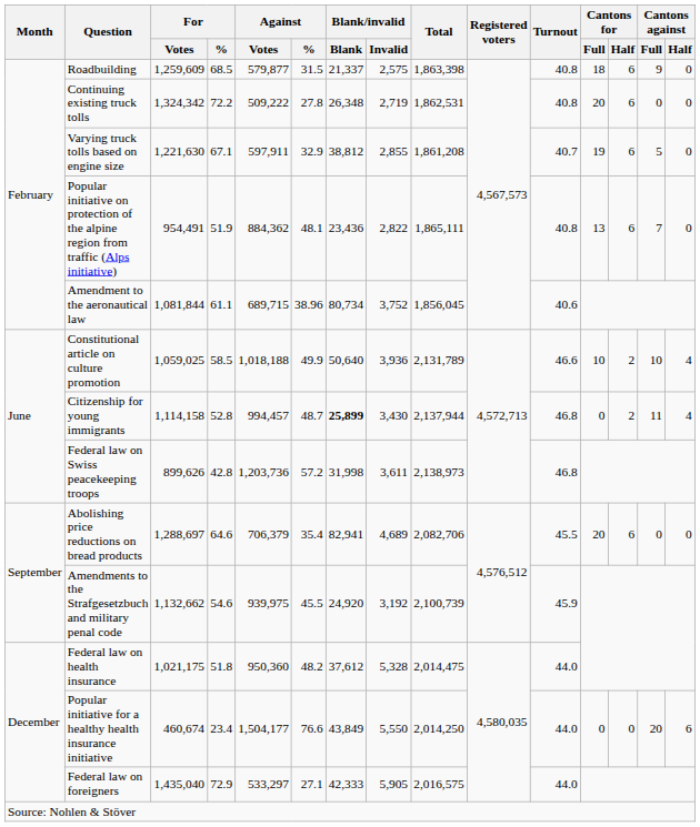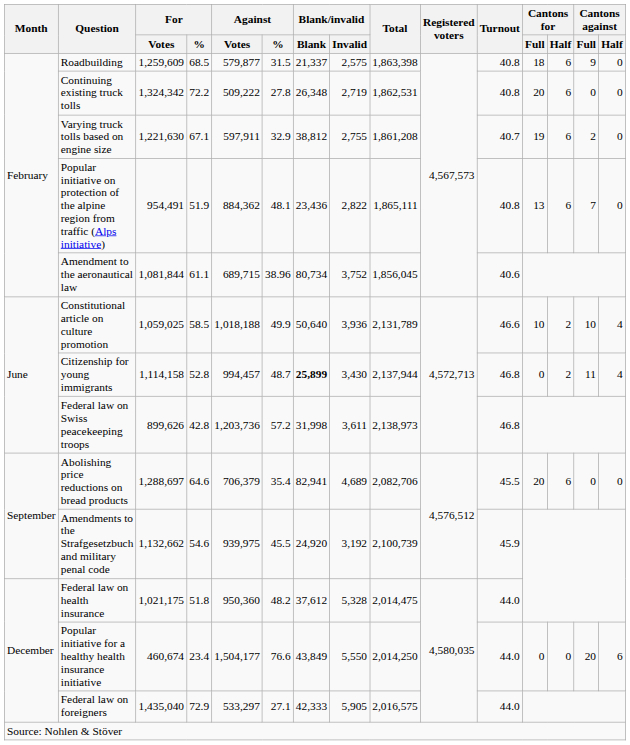 <table class=wikitable style=text-align:right>
 <tr>
 <th rowspan=2>Month</th>
 <th rowspan=2>Question</th>
 <th colspan=2>For</th>
 <th colspan=2>Against</th>
 <th colspan=2>Blank/invalid</th>
 <th rowspan=2>Total</th>
 <th rowspan=2>Registered<br>voters</th>
 <th rowspan=2>Turnout</th>
 <th colspan=2>Cantons for</th>
 <th colspan=2>Cantons against</th>
 </tr>
 <tr>
 <th>Votes</th>
 <th>%</th>
 <th>Votes</th>
 <th>%</th>
 <th>Blank</th>
 <th>Invalid</th>
 <th>Full</th>
 <th>Half</th>
 <th>Full</th>
 <th>Half</th>
 </tr>
 <tr>
 <td align=left rowspan=5>February</td>
 <td align=left>Roadbuilding</td>
 <td>1,259,609</td>
 <td>68.5</td>
 <td>579,877</td>
 <td>31.5</td>
 <td>21,337</td>
 <td>2,575</td>
 <td>1,863,398</td>
 <td rowspan=5>4,567,573</td>
 <td>40.8</td>
 <td>18</td>
 <td>6</td>
 <td>9</td>
 <td>0</td>
 </tr>
 <tr>
 <td align=left>Continuing existing truck tolls</td>
 <td>1,324,342</td>
 <td>72.2</td>
 <td>509,222</td>
 <td>27.8</td>
 <td>26,348</td>
 <td>2,719</td>
 <td>1,862,531</td>
 <td>40.8</td>
 <td>20</td>
 <td>6</td>
 <td>0</td>
 <td>0</td>
 </tr>
 <tr>
 <td align=left>Varying truck tolls based on engine size</td>
 <td>1,221,630</td>
 <td>67.1</td>
 <td>597,911</td>
 <td>32.9</td>
 <td>38,812</td>
-<td>2,855</td>
+<td>2,755</td>
 <td>1,861,208</td>
 <td>40.7</td>
 <td>19</td>
 <td>6</td>
-<td>5</td>
+<td>2</td>
 <td>0</td>
 </tr>
 <tr>
 <td align=left>Popular initiative on protection of the alpine region from traffic (<a href='#'>Alps initiative</a>)</td>
 <td>954,491</td>
 <td>51.9</td>
 <td>884,362</td>
 <td>48.1</td>
 <td>23,436</td>
 <td>2,822</td>
 <td>1,865,111</td>
 <td>40.8</td>
 <td>13</td>
 <td>6</td>
 <td>7</td>
 <td>0</td>
 </tr>
 <tr>
 <td align=left>Amendment to the aeronautical law</td>
 <td>1,081,844</td>
 <td>61.1</td>
 <td>689,715</td>
 <td>38.96</td>
 <td>80,734</td>
 <td>3,752</td>
 <td>1,856,045</td>
 <td>40.6</td>
 <td colspan=4></td>
 </tr>
 <tr>
 <td align=left rowspan=3>June</td>
 <td align=left>Constitutional article on culture promotion</td>
 <td>1,059,025</td>
 <td>58.5</td>
 <td>1,018,188</td>
 <td>49.9</td>
 <td>50,640</td>
 <td>3,936</td>
 <td>2,131,789</td>
 <td rowspan=3>4,572,713</td>
 <td>46.6</td>
 <td>10</td>
 <td>2</td>
 <td>10</td>
 <td>4</td>
 </tr>
 <tr>
 <td align=left>Citizenship for young immigrants</td>
 <td>1,114,158</td>
 <td>52.8</td>
 <td>994,457</td>
 <td>48.7</td>
 <td><strong>25,899</strong></td>
 <td>3,430</td>
 <td>2,137,944</td>
 <td>46.8</td>
 <td>0</td>
 <td>2</td>
 <td>11</td>
 <td>4</td>
 </tr>
 <tr>
 <td align=left>Federal law on Swiss peacekeeping troops</td>
 <td>899,626</td>
 <td>42.8</td>
 <td>1,203,736</td>
 <td>57.2</td>
 <td>31,998</td>
 <td>3,611</td>
 <td>2,138,973</td>
 <td>46.8</td>
 <td colspan=4></td>
 </tr>
 <tr>
 <td align=left rowspan=2>September</td>
 <td align=left>Abolishing price reductions on bread products</td>
 <td>1,288,697</td>
 <td>64.6</td>
 <td>706,379</td>
 <td>35.4</td>
 <td>82,941</td>
 <td>4,689</td>
 <td>2,082,706</td>
 <td rowspan=2>4,576,512</td>
 <td>45.5</td>
 <td>20</td>
 <td>6</td>
 <td>0</td>
 <td>0</td>
 </tr>
 <tr>
 <td align=left>Amendments to the Strafgesetzbuch and military penal code</td>
 <td>1,132,662</td>
 <td>54.6</td>
 <td>939,975</td>
 <td>45.5</td>
 <td>24,920</td>
 <td>3,192</td>
 <td>2,100,739</td>
 <td>45.9</td>
 <td colspan=4 rowspan=2></td>
 </tr>
 <tr>
 <td align=left rowspan=3>December</td>
 <td align=left>Federal law on health insurance</td>
 <td>1,021,175</td>
 <td>51.8</td>
 <td>950,360</td>
 <td>48.2</td>
 <td>37,612</td>
 <td>5,328</td>
 <td>2,014,475</td>
 <td rowspan=3>4,580,035</td>
 <td>44.0</td>
 </tr>
 <tr>
 <td align=left>Popular initiative for a healthy health insurance initiative</td>
 <td>460,674</td>
 <td>23.4</td>
 <td>1,504,177</td>
 <td>76.6</td>
 <td>43,849</td>
 <td>5,550</td>
 <td>2,014,250</td>
 <td>44.0</td>
 <td>0</td>
 <td>0</td>
 <td>20</td>
 <td>6</td>
 </tr>
 <tr>
 <td align=left>Federal law on foreigners</td>
 <td>1,435,040</td>
 <td>72.9</td>
 <td>533,297</td>
 <td>27.1</td>
 <td>42,333</td>
 <td>5,905</td>
 <td>2,016,575</td>
 <td>44.0</td>
 <td colspan=4></td>
 </tr>
 <tr>
 <td align=left colspan=15>Source: Nohlen & Stöver</td>
 </tr>
 </table>
